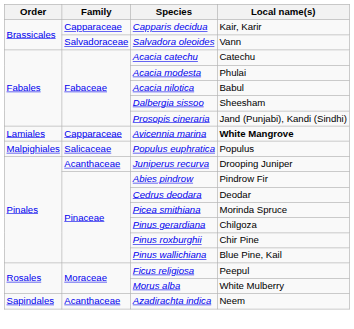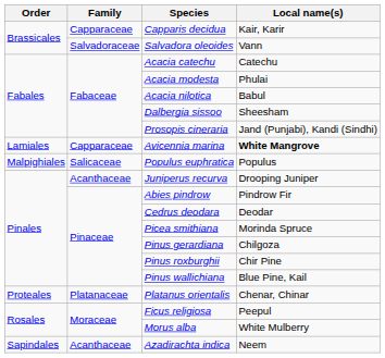 <table class="wikitable">
 <tr>
 <th>Order</th>
 <th>Family</th>
 <th>Species</th>
 <th>Local name(s)</th>
 </tr>
 <tr>
 <td rowspan="2"><a href='#'>Brassicales</a></td>
 <td><a href='#'>Capparaceae</a></td>
 <td><em><a href='#'>Capparis decidua</a></em></td>
 <td>Kair, Karir</td>
 </tr>
 <tr>
 <td><a href='#'>Salvadoraceae</a></td>
 <td><em><a href='#'>Salvadora oleoides</a></em></td>
 <td>Vann</td>
 </tr>
 <tr>
 <td rowspan="5"><a href='#'>Fabales</a></td>
 <td rowspan="5"><a href='#'>Fabaceae</a></td>
 <td><em><a href='#'>Acacia catechu</a></em></td>
 <td>Catechu</td>
 </tr>
 <tr>
 <td><em><a href='#'>Acacia modesta</a></em></td>
 <td>Phulai</td>
 </tr>
 <tr>
 <td><em><a href='#'>Acacia nilotica</a></em></td>
 <td>Babul</td>
 </tr>
 <tr>
 <td><em><a href='#'>Dalbergia sissoo</a></em></td>
 <td>Sheesham</td>
 </tr>
 <tr>
 <td><em><a href='#'>Prosopis cineraria</a></em></td>
 <td>Jand (Punjabi), Kandi (Sindhi)</td>
 </tr>
 <tr>
 <td><a href='#'>Lamiales</a></td>
 <td><a href='#'>Capparaceae</a></td>
 <td><em><a href='#'>Avicennia marina</a></em></td>
 <td><strong>White Mangrove</strong></td>
 </tr>
 <tr>
 <td><a href='#'>Malpighiales</a></td>
 <td><a href='#'>Salicaceae</a></td>
 <td><em><a href='#'>Populus euphratica</a></em></td>
 <td>Populus</td>
 </tr>
 <tr>
 <td rowspan="7"><a href='#'>Pinales</a></td>
 <td><a href='#'>Acanthaceae</a></td>
 <td><em><a href='#'>Juniperus recurva</a></em></td>
 <td>Drooping Juniper</td>
 </tr>
 <tr>
 <td rowspan="6"><a href='#'>Pinaceae</a></td>
 <td><em><a href='#'>Abies pindrow</a></em></td>
 <td>Pindrow Fir</td>
 </tr>
 <tr>
 <td><em><a href='#'>Cedrus deodara</a></em></td>
 <td>Deodar</td>
 </tr>
 <tr>
 <td><em><a href='#'>Picea smithiana</a></em></td>
 <td>Morinda Spruce</td>
 </tr>
 <tr>
 <td><em><a href='#'>Pinus gerardiana</a></em></td>
 <td>Chilgoza</td>
 </tr>
 <tr>
 <td><em><a href='#'>Pinus roxburghii</a></em></td>
 <td>Chir Pine</td>
 </tr>
 <tr>
 <td><em><a href='#'>Pinus wallichiana</a></em></td>
 <td>Blue Pine, Kail</td>
 </tr>
 <tr>
+<td><a href='#'>Proteales</a></td>
+<td><a href='#'>Platanaceae</a></td>
+<td><em><a href='#'>Platanus orientalis</a></em></td>
+<td>Chenar, Chinar</td>
+</tr>
+<tr>
 <td rowspan="2"><a href='#'>Rosales</a></td>
 <td rowspan="2"><a href='#'>Moraceae</a></td>
 <td><em><a href='#'>Ficus religiosa</a></em></td>
 <td>Peepul</td>
 </tr>
 <tr>
 <td><em><a href='#'>Morus alba</a></em></td>
 <td>White Mulberry</td>
 </tr>
 <tr>
 <td><a href='#'>Sapindales</a></td>
 <td><a href='#'>Acanthaceae</a></td>
 <td><em><a href='#'>Azadirachta indica</a></em></td>
 <td>Neem</td>
 </tr>
 </table>
